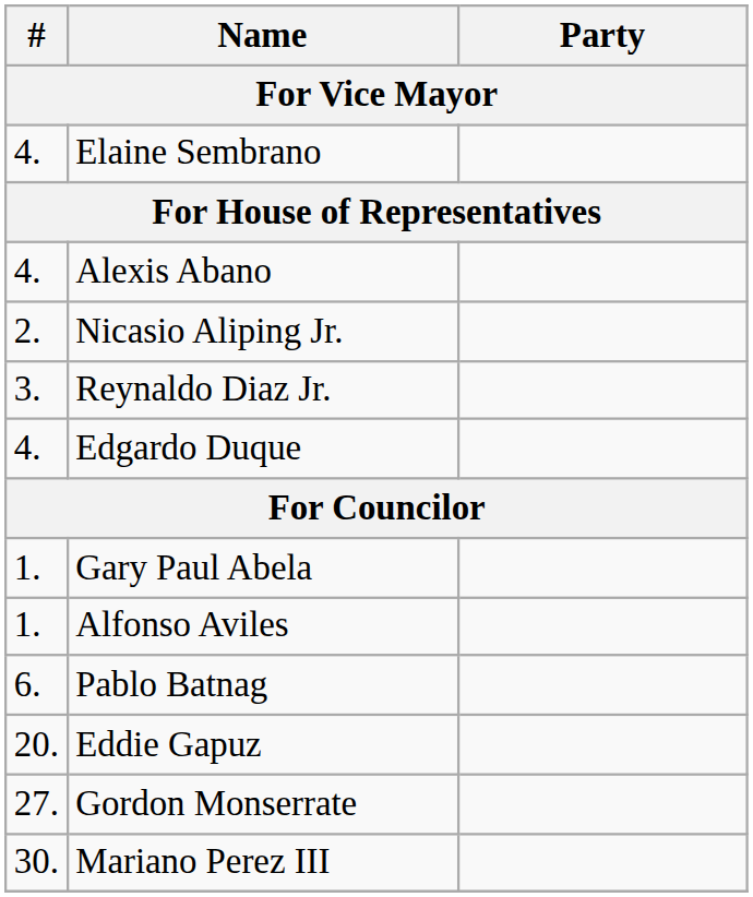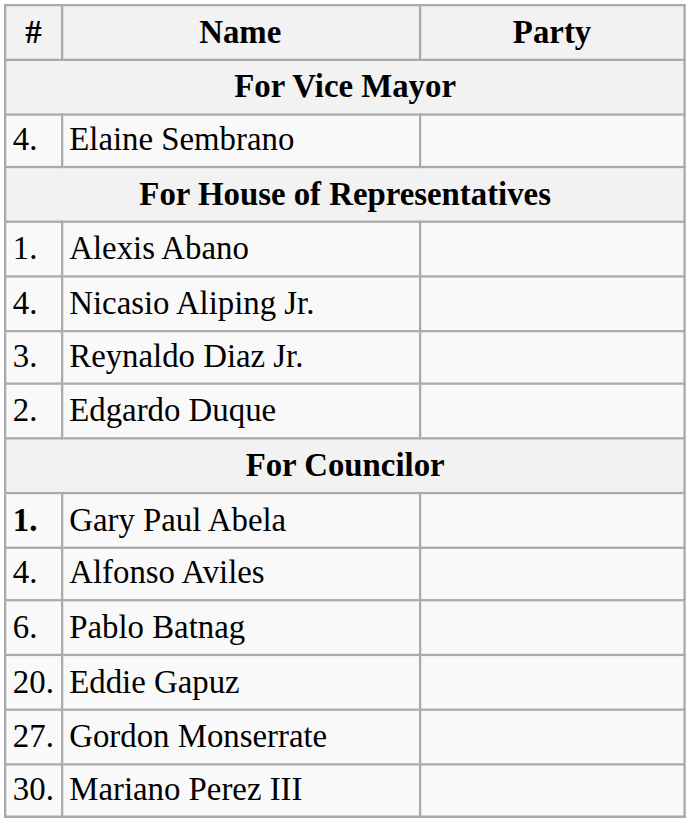 <table class="wikitable" style="font-size:90%">
 <tr>
 <th>#</th>
 <th width=150px>Name</th>
 <th colspan=2 width=110px>Party</th>
 </tr>
 <tr>
 <th colspan=5>For Vice Mayor</th>
 </tr>
 <tr>
 <td>4.</td>
 <td>Elaine Sembrano</td>
 <td></td>
 </tr>
 <tr>
 <th colspan=5>For House of Representatives</th>
 </tr>
 <tr>
-<td>4.</td>
+<td>1.</td>
 <td>Alexis Abano</td>
 <td></td>
 </tr>
 <tr>
-<td>2.</td>
+<td>4.</td>
 <td>Nicasio Aliping Jr.</td>
 <td></td>
 </tr>
 <tr>
 <td>3.</td>
 <td>Reynaldo Diaz Jr.</td>
 <td></td>
 </tr>
 <tr>
-<td>4.</td>
+<td>2.</td>
 <td>Edgardo Duque</td>
 <td></td>
 </tr>
 <tr>
 <th colspan="5">For Councilor</th>
 </tr>
 <tr>
-<td>1.</td>
+<td><strong>1.</strong></td>
 <td>Gary Paul Abela</td>
 <td></td>
 </tr>
 <tr>
-<td>1.</td>
+<td>4.</td>
 <td>Alfonso Aviles</td>
 <td></td>
 </tr>
 <tr>
 <td>6.</td>
 <td>Pablo Batnag</td>
 <td></td>
 </tr>
 <tr>
 <td>20.</td>
 <td>Eddie Gapuz</td>
 <td></td>
 </tr>
 <tr>
 <td>27.</td>
 <td>Gordon Monserrate</td>
 <td></td>
 </tr>
 <tr>
 <td>30.</td>
 <td>Mariano Perez III</td>
 <td></td>
 </tr>
 <tr>
 </tr>
 </table>
